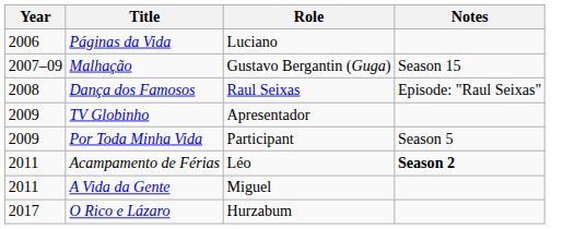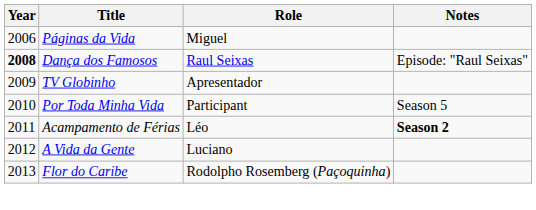 <table class="wikitable">
 <tr>
 <th>Year</th>
 <th>Title</th>
 <th>Role</th>
 <th>Notes</th>
 </tr>
 <tr>
 <td>2006</td>
 <td><em><a href='#'>Páginas da Vida</a></em></td>
-<td>Luciano</td>
+<td>Miguel</td>
 <td></td>
 </tr>
 <tr>
-<td>2007–09</td>
-<td><em><a href='#'>Malhação</a></em></td>
-<td>Gustavo Bergantin (<em>Guga</em>)</td>
-<td>Season 15</td>
-</tr>
-<tr>
-<td>2008</td>
+<td><strong>2008</strong></td>
 <td><em><a href='#'>Dança dos Famosos</a></em></td>
 <td><a href='#'>Raul Seixas</a></td>
 <td>Episode: "Raul Seixas"</td>
 </tr>
 <tr>
 <td>2009</td>
 <td><em><a href='#'>TV Globinho</a></em></td>
 <td>Apresentador</td>
 <td></td>
 </tr>
 <tr>
-<td>2009</td>
+<td>2010</td>
 <td><em><a href='#'>Por Toda Minha Vida</a></em></td>
 <td>Participant</td>
 <td>Season 5</td>
 </tr>
 <tr>
 <td>2011</td>
 <td><em>Acampamento de Férias</em></td>
 <td>Léo</td>
 <td><strong>Season 2</strong></td>
 </tr>
 <tr>
-<td>2011</td>
+<td>2012</td>
 <td><em><a href='#'>A Vida da Gente</a></em></td>
-<td>Miguel</td>
+<td>Luciano</td>
 <td></td>
 </tr>
 <tr>
-<td>2017</td>
-<td><em><a href='#'>O Rico e Lázaro</a></em></td>
-<td>Hurzabum</td>
+<td>2013</td>
+<td><em><a href='#'>Flor do Caribe</a></em></td>
+<td>Rodolpho Rosemberg (<em>Paçoquinha</em>)</td>
 <td></td>
 </tr>
 </table>
